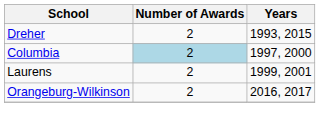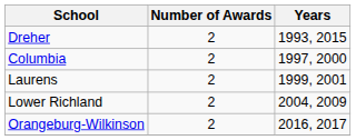 <table class="wikitable sortable">
 <tr>
 <th>School</th>
 <th>Number of Awards</th>
 <th>Years</th>
 </tr>
 <tr>
 <td><a href='#'>Dreher</a></td>
 <td align=center>2</td>
 <td>1993, 2015</td>
 </tr>
 <tr>
 <td><a href='#'>Columbia</a></td>
-<td align=center style="background: lightblue;">2</td>
+<td align=center>2</td>
 <td>1997, 2000</td>
 </tr>
 <tr>
 <td>Laurens</td>
 <td align=center>2</td>
 <td>1999, 2001</td>
+</tr>
+<tr>
+<td>Lower Richland</td>
+<td align=center>2</td>
+<td>2004, 2009</td>
 </tr>
 <tr>
 <td><a href='#'>Orangeburg-Wilkinson</a></td>
 <td align=center>2</td>
 <td>2016, 2017</td>
 </tr>
 <tr>
 </tr>
 </table>
